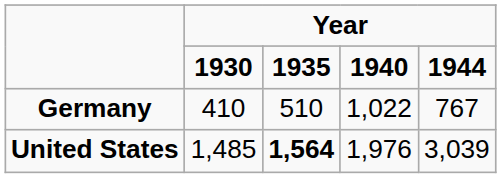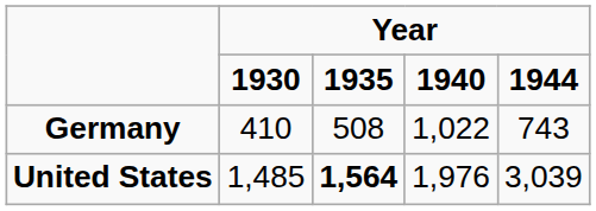 <table class="wikitable" style="text-align:center; margin-right:30px; margin-left:30px" align="right">
 <tr>
 <td rowspan="2"></td>
 <td colspan="4"><strong>Year</strong></td>
 </tr>
 <tr>
 <td><strong>1930</strong></td>
 <td><strong>1935</strong></td>
 <td><strong>1940</strong></td>
 <td><strong>1944</strong></td>
 </tr>
 <tr>
 <td><strong>Germany</strong></td>
 <td>410</td>
-<td>510</td>
+<td>508</td>
 <td>1,022</td>
-<td>767</td>
+<td>743</td>
 </tr>
 <tr>
 <td><strong>United States</strong></td>
 <td>1,485</td>
 <td><strong>1,564</strong></td>
 <td>1,976</td>
 <td>3,039</td>
 </tr>
 </table>
